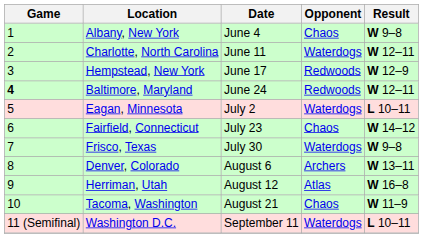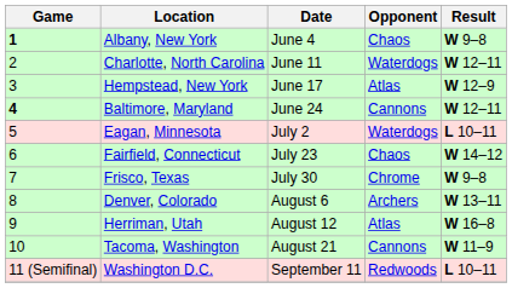 <table class="wikitable">
 <tr>
 <th>Game</th>
 <th>Location</th>
 <th>Date</th>
 <th>Opponent</th>
 <th>Result</th>
 </tr>
 <tr bgcolor="#CCFFCC">
-<td>1</td>
+<td><strong>1</strong></td>
 <td><a href='#'>Albany</a>, <a href='#'>New York</a></td>
 <td>June 4</td>
 <td><a href='#'>Chaos</a></td>
 <td><strong>W</strong> 9–8</td>
 </tr>
 <tr bgcolor="#CCFFCC">
 <td>2</td>
 <td><a href='#'>Charlotte</a>, <a href='#'>North Carolina</a></td>
 <td>June 11</td>
 <td><a href='#'>Waterdogs</a></td>
 <td><strong>W</strong> 12–11</td>
 </tr>
 <tr bgcolor="#CCFFCC">
 <td>3</td>
 <td><a href='#'>Hempstead</a>, <a href='#'>New York</a></td>
 <td>June 17</td>
-<td><a href='#'>Redwoods</a></td>
+<td><a href='#'>Atlas</a></td>
 <td><strong>W</strong> 12–9</td>
 </tr>
 <tr bgcolor="#CCFFCC">
 <td><strong>4</strong></td>
 <td><a href='#'>Baltimore</a>, <a href='#'>Maryland</a></td>
 <td>June 24</td>
-<td><a href='#'>Redwoods</a></td>
+<td><a href='#'>Cannons</a></td>
 <td><strong>W</strong> 12–11</td>
 </tr>
 <tr bgcolor="#FFDDDD">
 <td>5</td>
 <td><a href='#'>Eagan</a>, <a href='#'>Minnesota</a></td>
 <td>July 2</td>
 <td><a href='#'>Waterdogs</a></td>
 <td><strong>L</strong> 10–11</td>
 </tr>
 <tr bgcolor="#CCFFCC">
 <td>6</td>
 <td><a href='#'>Fairfield</a>, <a href='#'>Connecticut</a></td>
 <td>July 23</td>
 <td><a href='#'>Chaos</a></td>
 <td><strong>W</strong> 14–12</td>
 </tr>
 <tr bgcolor="#CCFFCC">
 <td>7</td>
 <td><a href='#'>Frisco</a>, <a href='#'>Texas</a></td>
 <td>July 30</td>
-<td><a href='#'>Waterdogs</a></td>
+<td><a href='#'>Chrome</a></td>
 <td><strong>W</strong> 9–8</td>
 </tr>
 <tr bgcolor="#CCFFCC">
 <td>8</td>
 <td><a href='#'>Denver</a>, <a href='#'>Colorado</a></td>
 <td>August 6</td>
 <td><a href='#'>Archers</a></td>
 <td><strong>W</strong> 13–11</td>
 </tr>
 <tr bgcolor="#CCFFCC">
 <td>9</td>
 <td><a href='#'>Herriman</a>, <a href='#'>Utah</a></td>
 <td>August 12</td>
 <td><a href='#'>Atlas</a></td>
 <td><strong>W</strong> 16–8</td>
 </tr>
 <tr bgcolor="#CCFFCC">
 <td>10</td>
 <td><a href='#'>Tacoma</a>, <a href='#'>Washington</a></td>
 <td>August 21</td>
-<td><a href='#'>Chaos</a></td>
+<td><a href='#'>Cannons</a></td>
 <td><strong>W</strong> 11–9</td>
 </tr>
 <tr bgcolor="#FFDDDD">
 <td>11 (Semifinal)</td>
 <td><a href='#'>Washington D.C.</a></td>
 <td>September 11</td>
-<td><a href='#'>Waterdogs</a></td>
+<td><a href='#'>Redwoods</a></td>
 <td><strong>L</strong> 10–11</td>
 </tr>
 <tr>
 </tr>
 </table>
